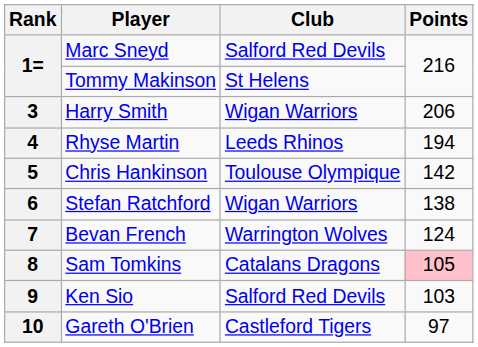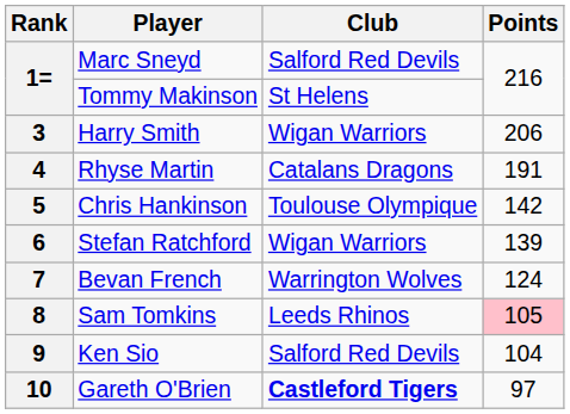 <table class="wikitable" style="text-align:center">
 <tr>
 <th>Rank</th>
 <th>Player</th>
 <th>Club</th>
 <th>Points</th>
 </tr>
 <tr>
 <th Rowspan=2>1=</th>
 <td align="left"> <a href='#'>Marc Sneyd</a></td>
 <td align="left"> <a href='#'>Salford Red Devils</a></td>
 <td Rowspan=2>216</td>
 </tr>
 <tr>
 <td align="left"> <a href='#'>Tommy Makinson</a></td>
 <td align="left"> <a href='#'>St Helens</a></td>
 </tr>
 <tr>
 <th>3</th>
 <td align="left"> <a href='#'>Harry Smith</a></td>
 <td align="left"> <a href='#'>Wigan Warriors</a></td>
 <td>206</td>
 </tr>
 <tr>
 <th>4</th>
 <td align="left"> <a href='#'>Rhyse Martin</a></td>
-<td align="left"> <a href='#'>Leeds Rhinos</a></td>
-<td>194</td>
+<td align="left"> <a href='#'>Catalans Dragons</a></td>
+<td>191</td>
 </tr>
 <tr>
 <th>5</th>
 <td align="left"> <a href='#'>Chris Hankinson</a></td>
 <td align="left"> <a href='#'>Toulouse Olympique</a></td>
 <td>142</td>
 </tr>
 <tr>
 <th>6</th>
 <td align="left"> <a href='#'>Stefan Ratchford</a></td>
 <td align="left"> <a href='#'>Wigan Warriors</a></td>
-<td>138</td>
+<td>139</td>
 </tr>
 <tr>
 <th>7</th>
 <td align="left"> <a href='#'>Bevan French</a></td>
 <td align="left"> <a href='#'>Warrington Wolves</a></td>
 <td>124</td>
 </tr>
 <tr>
 <th>8</th>
 <td align="left"> <a href='#'>Sam Tomkins</a></td>
-<td align="left"> <a href='#'>Catalans Dragons</a></td>
+<td align="left"> <a href='#'>Leeds Rhinos</a></td>
 <td style="background: pink;">105</td>
 </tr>
 <tr>
 <th>9</th>
 <td align="left"> <a href='#'>Ken Sio</a></td>
 <td align="left"> <a href='#'>Salford Red Devils</a></td>
-<td>103</td>
+<td>104</td>
 </tr>
 <tr>
 <th>10</th>
 <td align="left"> <a href='#'>Gareth O'Brien</a></td>
-<td align="left"> <a href='#'>Castleford Tigers</a></td>
+<td align="left"><strong> <a href='#'>Castleford Tigers</a></strong></td>
 <td>97</td>
 </tr>
 </table>
